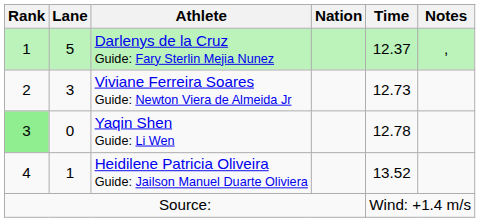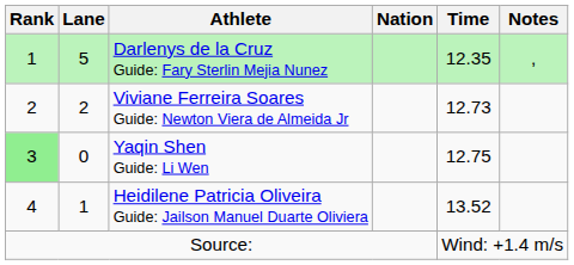 <table class="wikitable sortable" style="text-align:center">
 <tr>
 <th scope="col">Rank</th>
 <th scope="col">Lane</th>
 <th scope="col">Athlete</th>
 <th scope="col">Nation</th>
 <th scope="col">Time</th>
 <th scope="col">Notes</th>
 </tr>
 <tr bgcolor=bbf3bb>
 <td>1</td>
 <td>5</td>
 <td align=left><a href='#'>Darlenys de la Cruz</a><br><small>Guide: <a href='#'>Fary Sterlin Mejia Nunez</a></small></td>
 <td align=left></td>
-<td>12.37</td>
+<td>12.35</td>
 <td>, </td>
 </tr>
 <tr>
 <td>2</td>
-<td>3</td>
+<td>2</td>
 <td align=left><a href='#'>Viviane Ferreira Soares</a><br><small>Guide: <a href='#'>Newton Viera de Almeida Jr</a></small></td>
 <td align=left></td>
 <td>12.73</td>
 <td></td>
 </tr>
 <tr>
 <td style="background: lightgreen;">3</td>
 <td>0</td>
 <td align=left><a href='#'>Yaqin Shen</a><br><small>Guide: <a href='#'>Li Wen</a></small></td>
 <td align=left></td>
-<td>12.78</td>
+<td>12.75</td>
 <td></td>
 </tr>
 <tr>
 <td>4</td>
 <td>1</td>
 <td align=left><a href='#'>Heidilene Patricia Oliveira</a><br><small>Guide: <a href='#'>Jailson Manuel Duarte Oliviera</a></small></td>
 <td align=left></td>
 <td>13.52</td>
 <td></td>
 </tr>
 <tr class="sortbottom">
 <td colspan=4>Source:</td>
 <td colspan="2">Wind: +1.4 m/s</td>
 </tr>
 </table>
